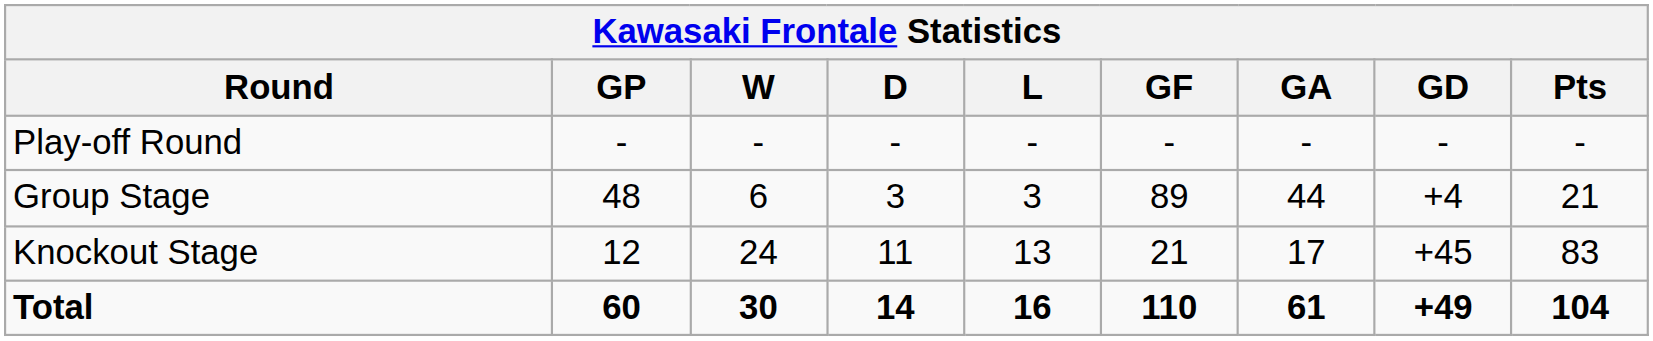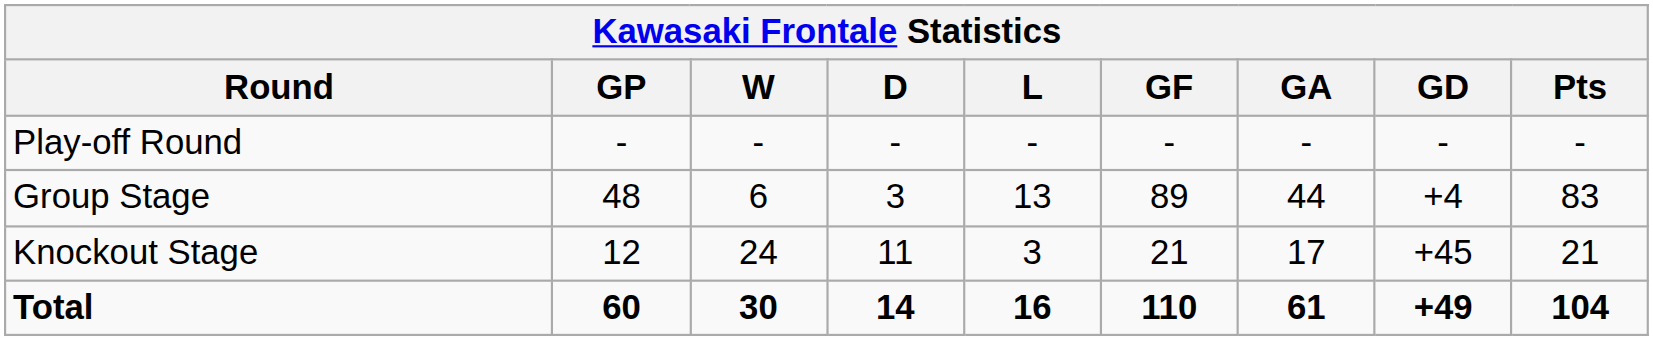 <table width=60% class="wikitable" style="text-align:center;">
 <tr>
 <th colspan=9> <a href='#'>Kawasaki Frontale</a> Statistics</th>
 </tr>
 <tr>
 <th width=20%>Round</th>
 <th width=5%>GP</th>
 <th width=5%>W</th>
 <th width=5%>D</th>
 <th width=5%>L</th>
 <th width=5%>GF</th>
 <th width=5%>GA</th>
 <th width=5%>GD</th>
 <th width=5%>Pts</th>
 </tr>
 <tr>
 <td align="left">Play-off Round</td>
 <td>-</td>
 <td>-</td>
 <td>-</td>
 <td>-</td>
 <td>-</td>
 <td>-</td>
 <td>-</td>
 <td>-</td>
 </tr>
 <tr>
 <td align="left">Group Stage</td>
 <td>48</td>
 <td>6</td>
 <td>3</td>
-<td>3</td>
+<td>13</td>
 <td>89</td>
 <td>44</td>
 <td>+4</td>
-<td>21</td>
+<td>83</td>
 </tr>
 <tr>
 <td align="left">Knockout Stage</td>
 <td>12</td>
 <td>24</td>
 <td>11</td>
-<td>13</td>
+<td>3</td>
 <td>21</td>
 <td>17</td>
 <td>+45</td>
-<td>83</td>
+<td>21</td>
 </tr>
 <tr style="font-weight:bold">
 <td align="left">Total</td>
 <td>60</td>
 <td>30</td>
 <td>14</td>
 <td>16</td>
 <td>110</td>
 <td>61</td>
 <td>+49</td>
 <td>104</td>
 </tr>
 </table>
